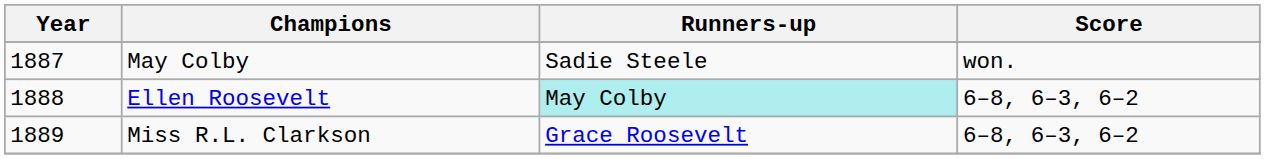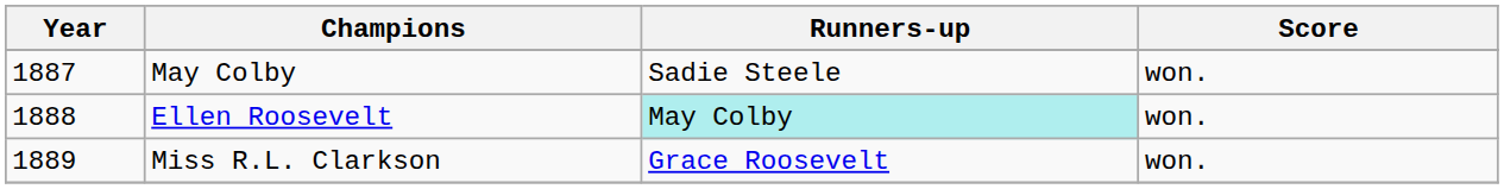 <table class="wikitable" style="font-size:98%;">
 <tr>
 <th style="width:60px;">Year</th>
 <th style="width:230px;">Champions</th>
 <th style="width:230px;">Runners-up</th>
 <th style="width:165px;">Score</th>
 </tr>
 <tr>
 </tr>
 <tr>
 <td>1887</td>
 <td> May Colby</td>
 <td> Sadie Steele</td>
 <td>won.</td>
 </tr>
 <tr>
 <td>1888</td>
 <td> <a href='#'>Ellen Roosevelt</a></td>
 <td style="background: paleturquoise;"> May Colby</td>
-<td>6–8, 6–3, 6–2</td>
+<td>won.</td>
 </tr>
 <tr>
 <td>1889</td>
 <td> Miss R.L. Clarkson</td>
 <td> <a href='#'>Grace Roosevelt</a></td>
-<td>6–8, 6–3, 6–2</td>
+<td>won.</td>
 </tr>
 <tr>
 </tr>
 </table>
